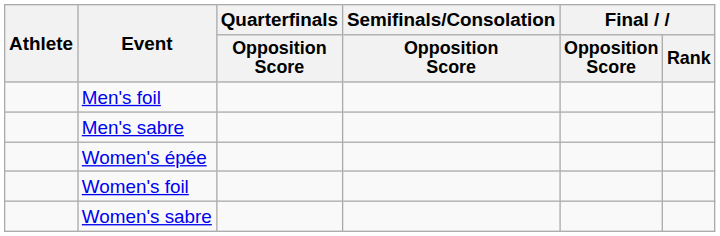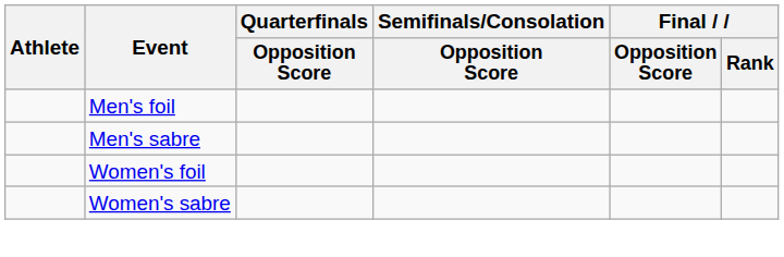 <table class=wikitable style="font-size:90%">
 <tr>
 <th rowspan="2">Athlete</th>
 <th rowspan="2">Event</th>
 <th>Quarterfinals</th>
 <th>Semifinals/Consolation</th>
 <th colspan=2>Final /  / </th>
 </tr>
 <tr style="font-size:95%">
 <th>Opposition<br>Score</th>
 <th>Opposition<br>Score</th>
 <th>Opposition<br>Score</th>
 <th>Rank</th>
 </tr>
 <tr align=center>
 <td align=left></td>
 <td align=left><a href='#'>Men's foil</a></td>
 <td></td>
 <td></td>
 <td></td>
 <td></td>
 </tr>
 <tr align=center>
 <td align=left></td>
 <td align=left><a href='#'>Men's sabre</a></td>
 <td></td>
 <td></td>
 <td></td>
 <td></td>
 </tr>
 <tr align=center>
 <td align=left></td>
-<td align=left><a href='#'>Women's épée</a></td>
-<td></td>
-<td></td>
-<td></td>
-<td></td>
-</tr>
-<tr align=center>
-<td align=left></td>
 <td align=left><a href='#'>Women's foil</a></td>
 <td></td>
 <td></td>
 <td></td>
 <td></td>
 </tr>
 <tr align=center>
 <td align=left></td>
 <td align=left><a href='#'>Women's sabre</a></td>
 <td></td>
 <td></td>
 <td></td>
 <td></td>
 </tr>
 </table>
